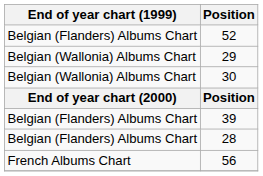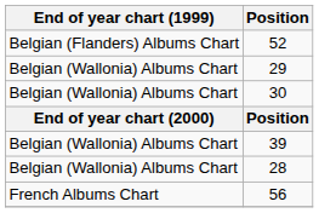 <table class="wikitable sortable">
 <tr>
 <th align="left">End of year chart (1999)</th>
 <th align="center">Position</th>
 </tr>
 <tr>
 <td align="left">Belgian (Flanders) Albums Chart</td>
 <td align="center">52</td>
 </tr>
 <tr>
 <td align="left">Belgian (Wallonia) Albums Chart</td>
 <td align="center">29</td>
 </tr>
 <tr>
 <td align="left">Belgian (Wallonia) Albums Chart</td>
 <td align="center">30</td>
 </tr>
 <tr>
 <th align="left">End of year chart (2000)</th>
 <th align="center">Position</th>
 </tr>
 <tr>
-<td align="left">Belgian (Flanders) Albums Chart</td>
+<td align="left">Belgian (Wallonia) Albums Chart</td>
 <td align="center">39</td>
 </tr>
 <tr>
-<td align="left">Belgian (Flanders) Albums Chart</td>
+<td align="left">Belgian (Wallonia) Albums Chart</td>
 <td align="center">28</td>
 </tr>
 <tr>
 <td align="left">French Albums Chart</td>
 <td align="center">56</td>
 </tr>
 <tr>
 </tr>
 </table>
